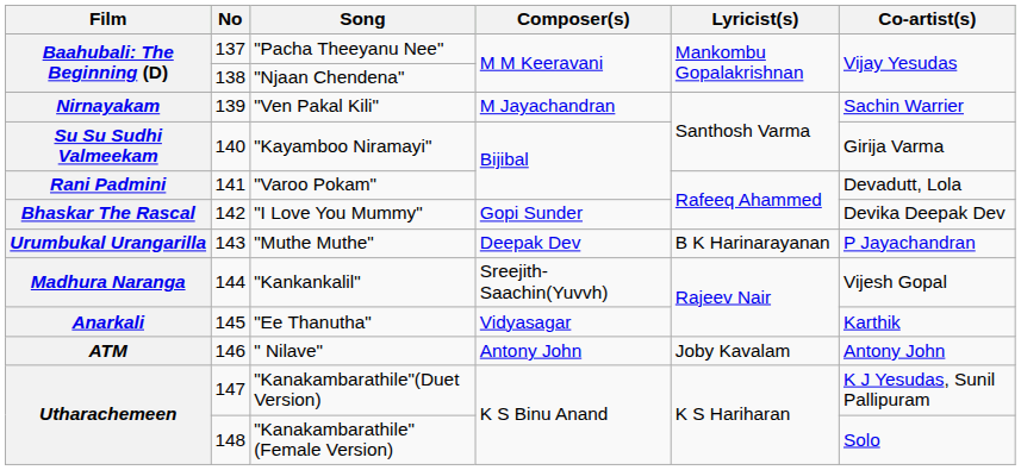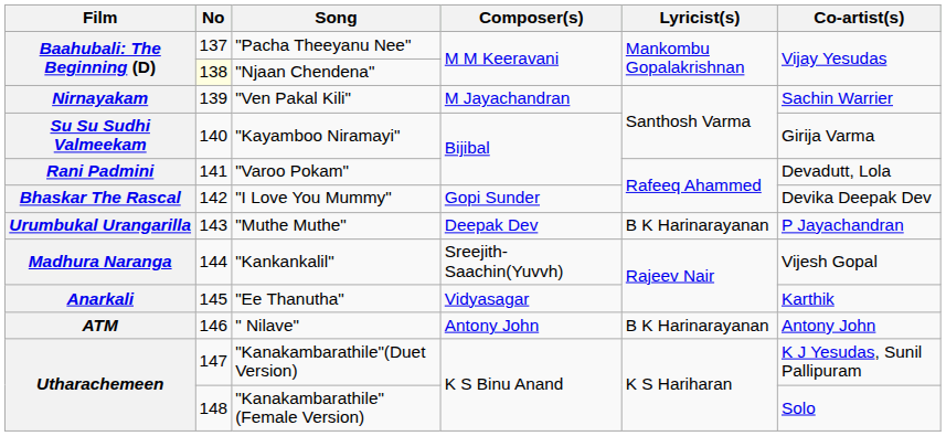 <table class="wikitable plainrowheaders" width="100%" textcolor:#000;">
 <tr style="background:#cfc; text-align:center;">
 <th scope="col" width=21%>Film</th>
 <th><strong>No</strong></th>
 <th scope="col" width=23%>Song</th>
 <th scope="col" width=20%>Composer(s)</th>
 <th scope="col" width=17%>Lyricist(s)</th>
 <th scope="col" width=18%>Co-artist(s)</th>
 </tr>
 <tr>
 <th scope="row" rowspan="2"><em><a href='#'>Baahubali: The Beginning</a></em> (D)</th>
 <td>137</td>
 <td>"Pacha Theeyanu Nee"</td>
 <td rowspan="2"><a href='#'>M M Keeravani</a></td>
 <td rowspan="2"><a href='#'>Mankombu Gopalakrishnan</a></td>
 <td rowspan="2"><a href='#'>Vijay Yesudas</a></td>
 </tr>
 <tr>
-<td>138</td>
+<td style="background: lightyellow;">138</td>
 <td>"Njaan Chendena"</td>
 </tr>
 <tr>
 <th scope="row"><em><a href='#'>Nirnayakam</a></em></th>
 <td>139</td>
 <td>"Ven Pakal Kili"</td>
 <td><a href='#'>M Jayachandran</a></td>
 <td rowspan="2">Santhosh Varma</td>
 <td><a href='#'>Sachin Warrier</a></td>
 </tr>
 <tr>
 <th scope="row"><em><a href='#'>Su Su Sudhi Valmeekam</a></em></th>
 <td>140</td>
 <td>"Kayamboo Niramayi"</td>
 <td rowspan="2"><a href='#'>Bijibal</a></td>
 <td>Girija Varma</td>
 </tr>
 <tr>
 <th scope="row"><em><a href='#'>Rani Padmini</a></em></th>
 <td>141</td>
 <td>"Varoo Pokam"</td>
 <td rowspan="2"><a href='#'>Rafeeq Ahammed</a></td>
 <td>Devadutt, Lola</td>
 </tr>
 <tr>
 <th scope="row"><em><a href='#'>Bhaskar The Rascal</a></em></th>
 <td>142</td>
 <td>"I Love You Mummy"</td>
 <td><a href='#'>Gopi Sunder</a></td>
 <td>Devika Deepak Dev</td>
 </tr>
 <tr>
 <th scope="row"><em><a href='#'>Urumbukal Urangarilla</a></em></th>
 <td>143</td>
 <td>"Muthe Muthe"</td>
 <td><a href='#'>Deepak Dev</a></td>
 <td>B K Harinarayanan</td>
 <td><a href='#'>P Jayachandran</a></td>
 </tr>
 <tr>
 <th scope="row"><em><a href='#'>Madhura Naranga</a></em></th>
 <td>144</td>
 <td>"Kankankalil"</td>
 <td>Sreejith-Saachin(Yuvvh)</td>
 <td rowspan="2"><a href='#'>Rajeev Nair</a></td>
 <td>Vijesh Gopal</td>
 </tr>
 <tr>
 <th scope="row"><em><a href='#'>Anarkali</a></em></th>
 <td>145</td>
 <td>"Ee Thanutha"</td>
 <td><a href='#'>Vidyasagar</a></td>
 <td><a href='#'>Karthik</a></td>
 </tr>
 <tr>
 <th scope="row"><em>ATM</em></th>
 <td>146</td>
 <td>" Nilave"</td>
 <td><a href='#'>Antony John</a></td>
-<td>Joby Kavalam</td>
+<td>B K Harinarayanan</td>
 <td><a href='#'>Antony John</a></td>
 </tr>
 <tr>
 <th scope="row" rowspan="2"><em>Utharachemeen</em></th>
 <td>147</td>
 <td>"Kanakambarathile"(Duet Version)</td>
 <td rowspan="2">K S Binu Anand</td>
 <td rowspan="2">K S Hariharan</td>
 <td><a href='#'>K J Yesudas</a>, Sunil Pallipuram</td>
 </tr>
 <tr>
 <td>148</td>
 <td>"Kanakambarathile"(Female Version)</td>
 <td><a href='#'>Solo</a></td>
 </tr>
 </table>
